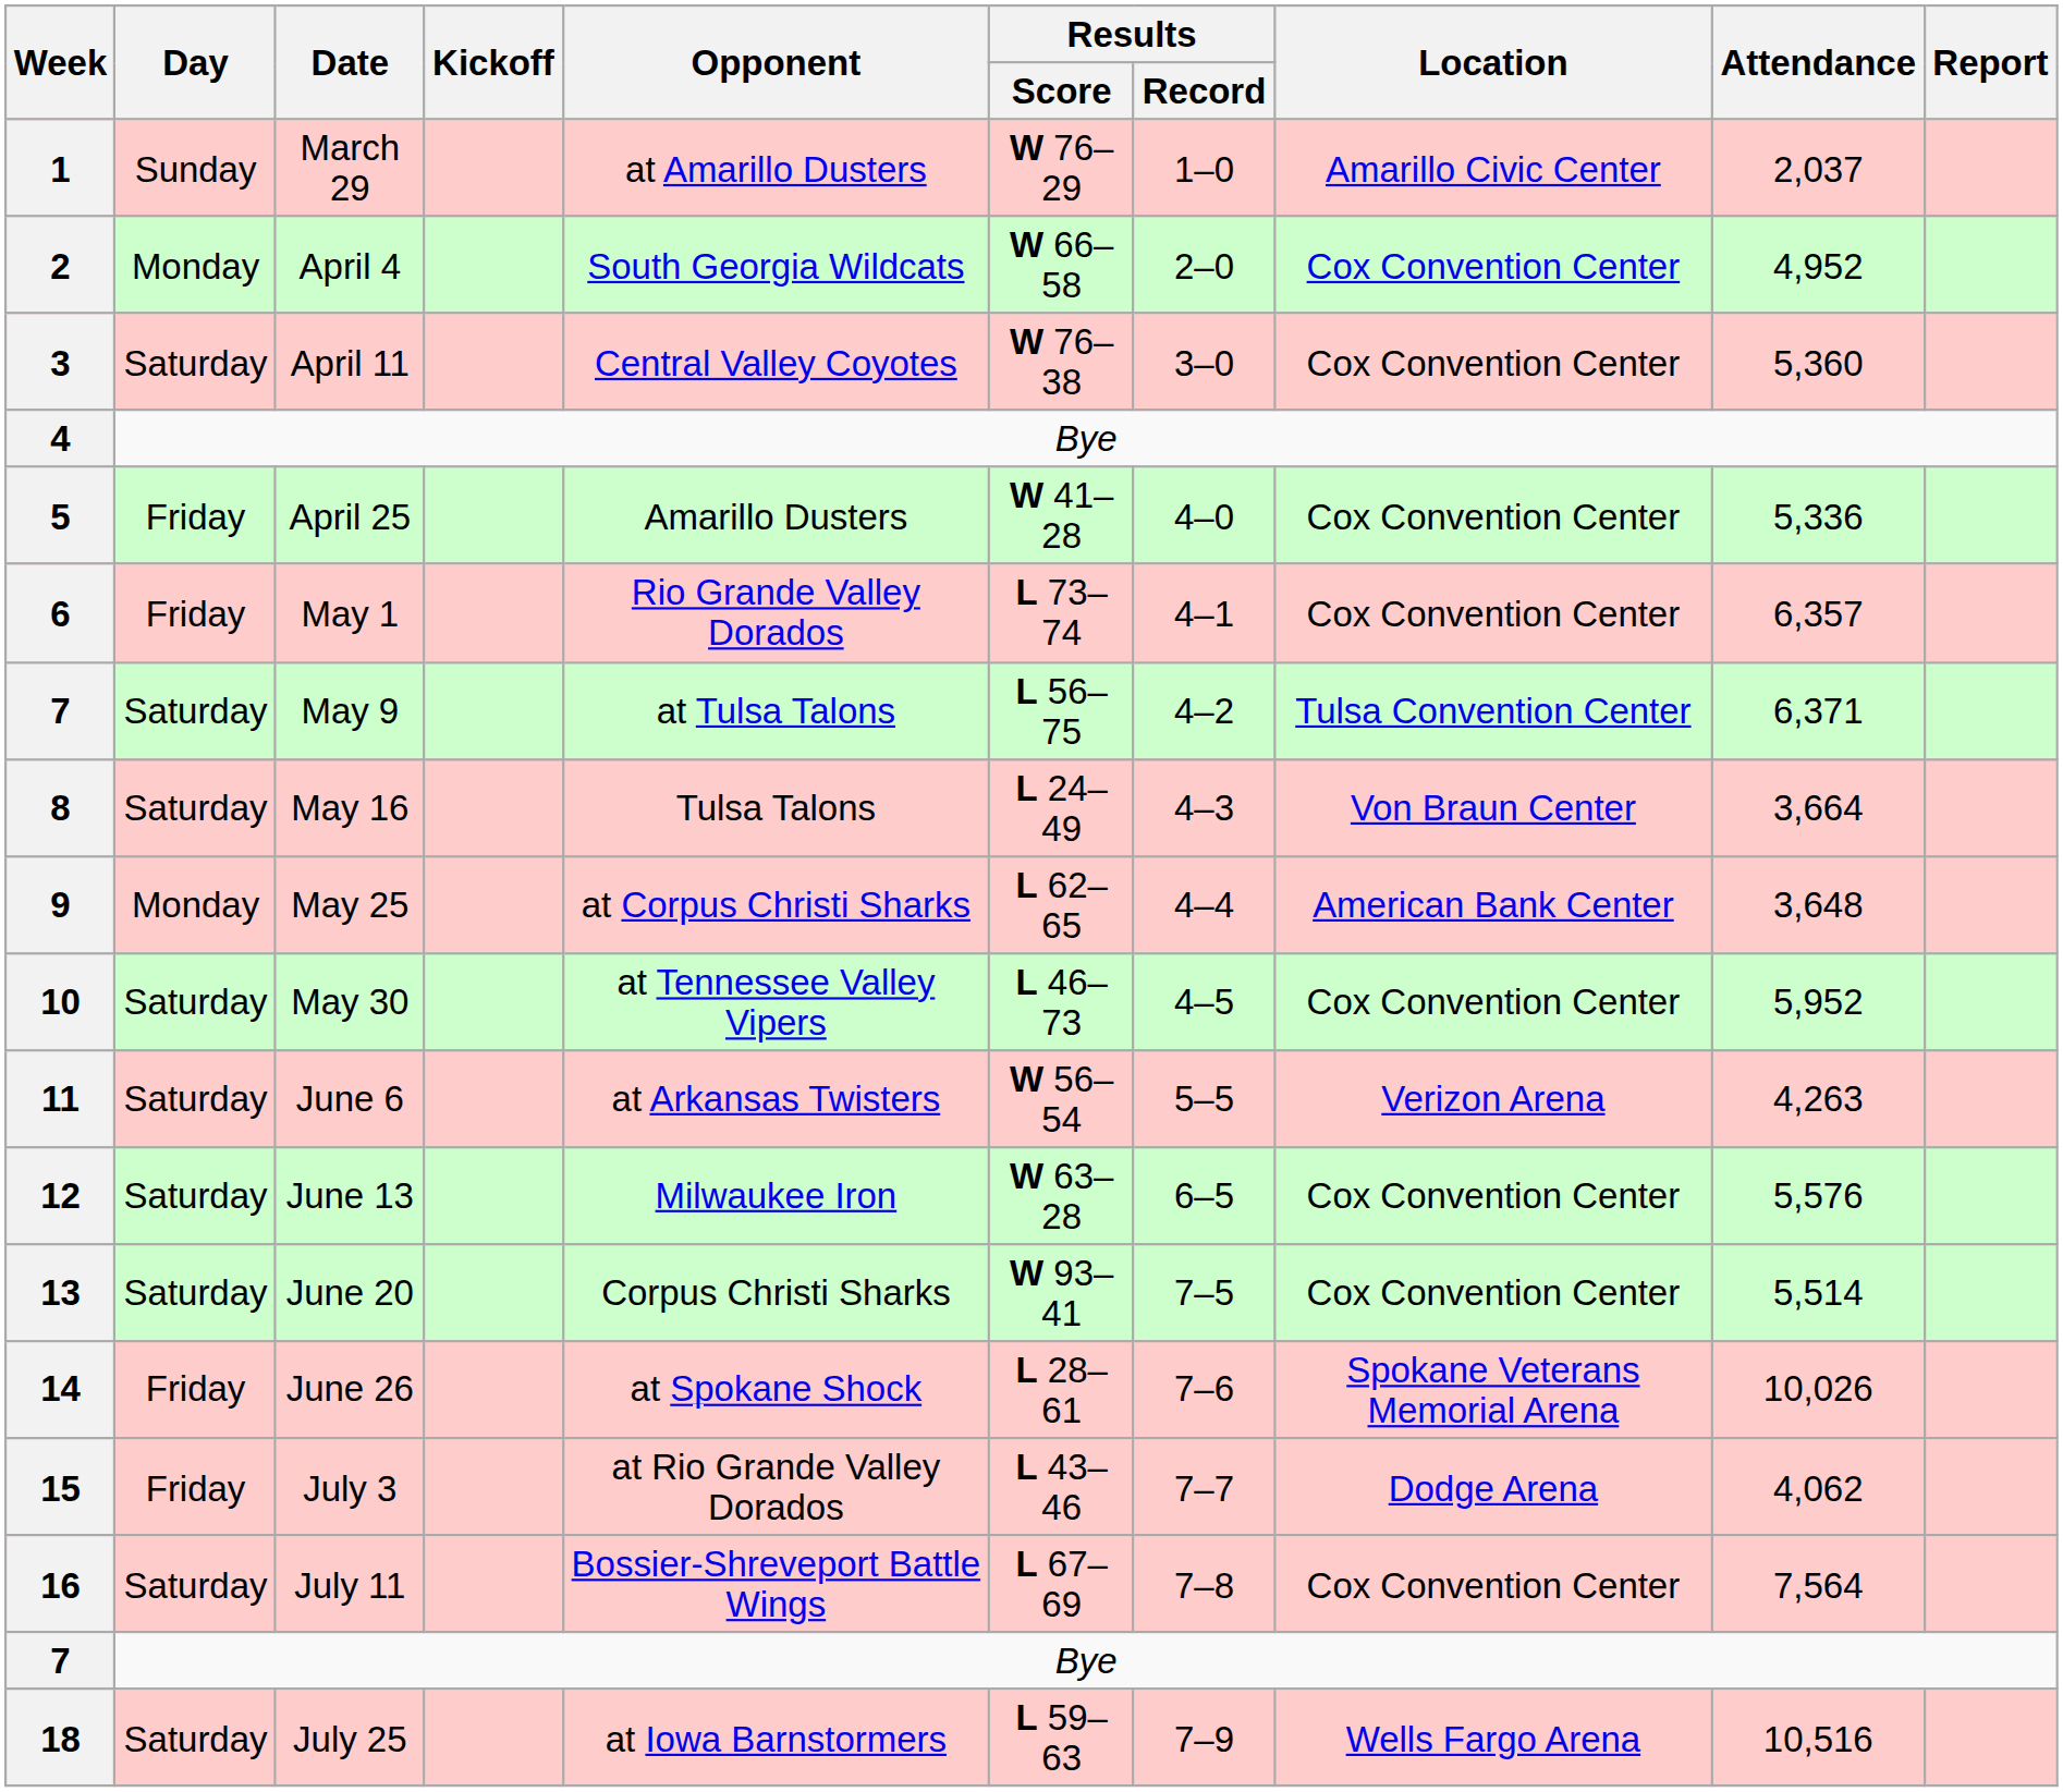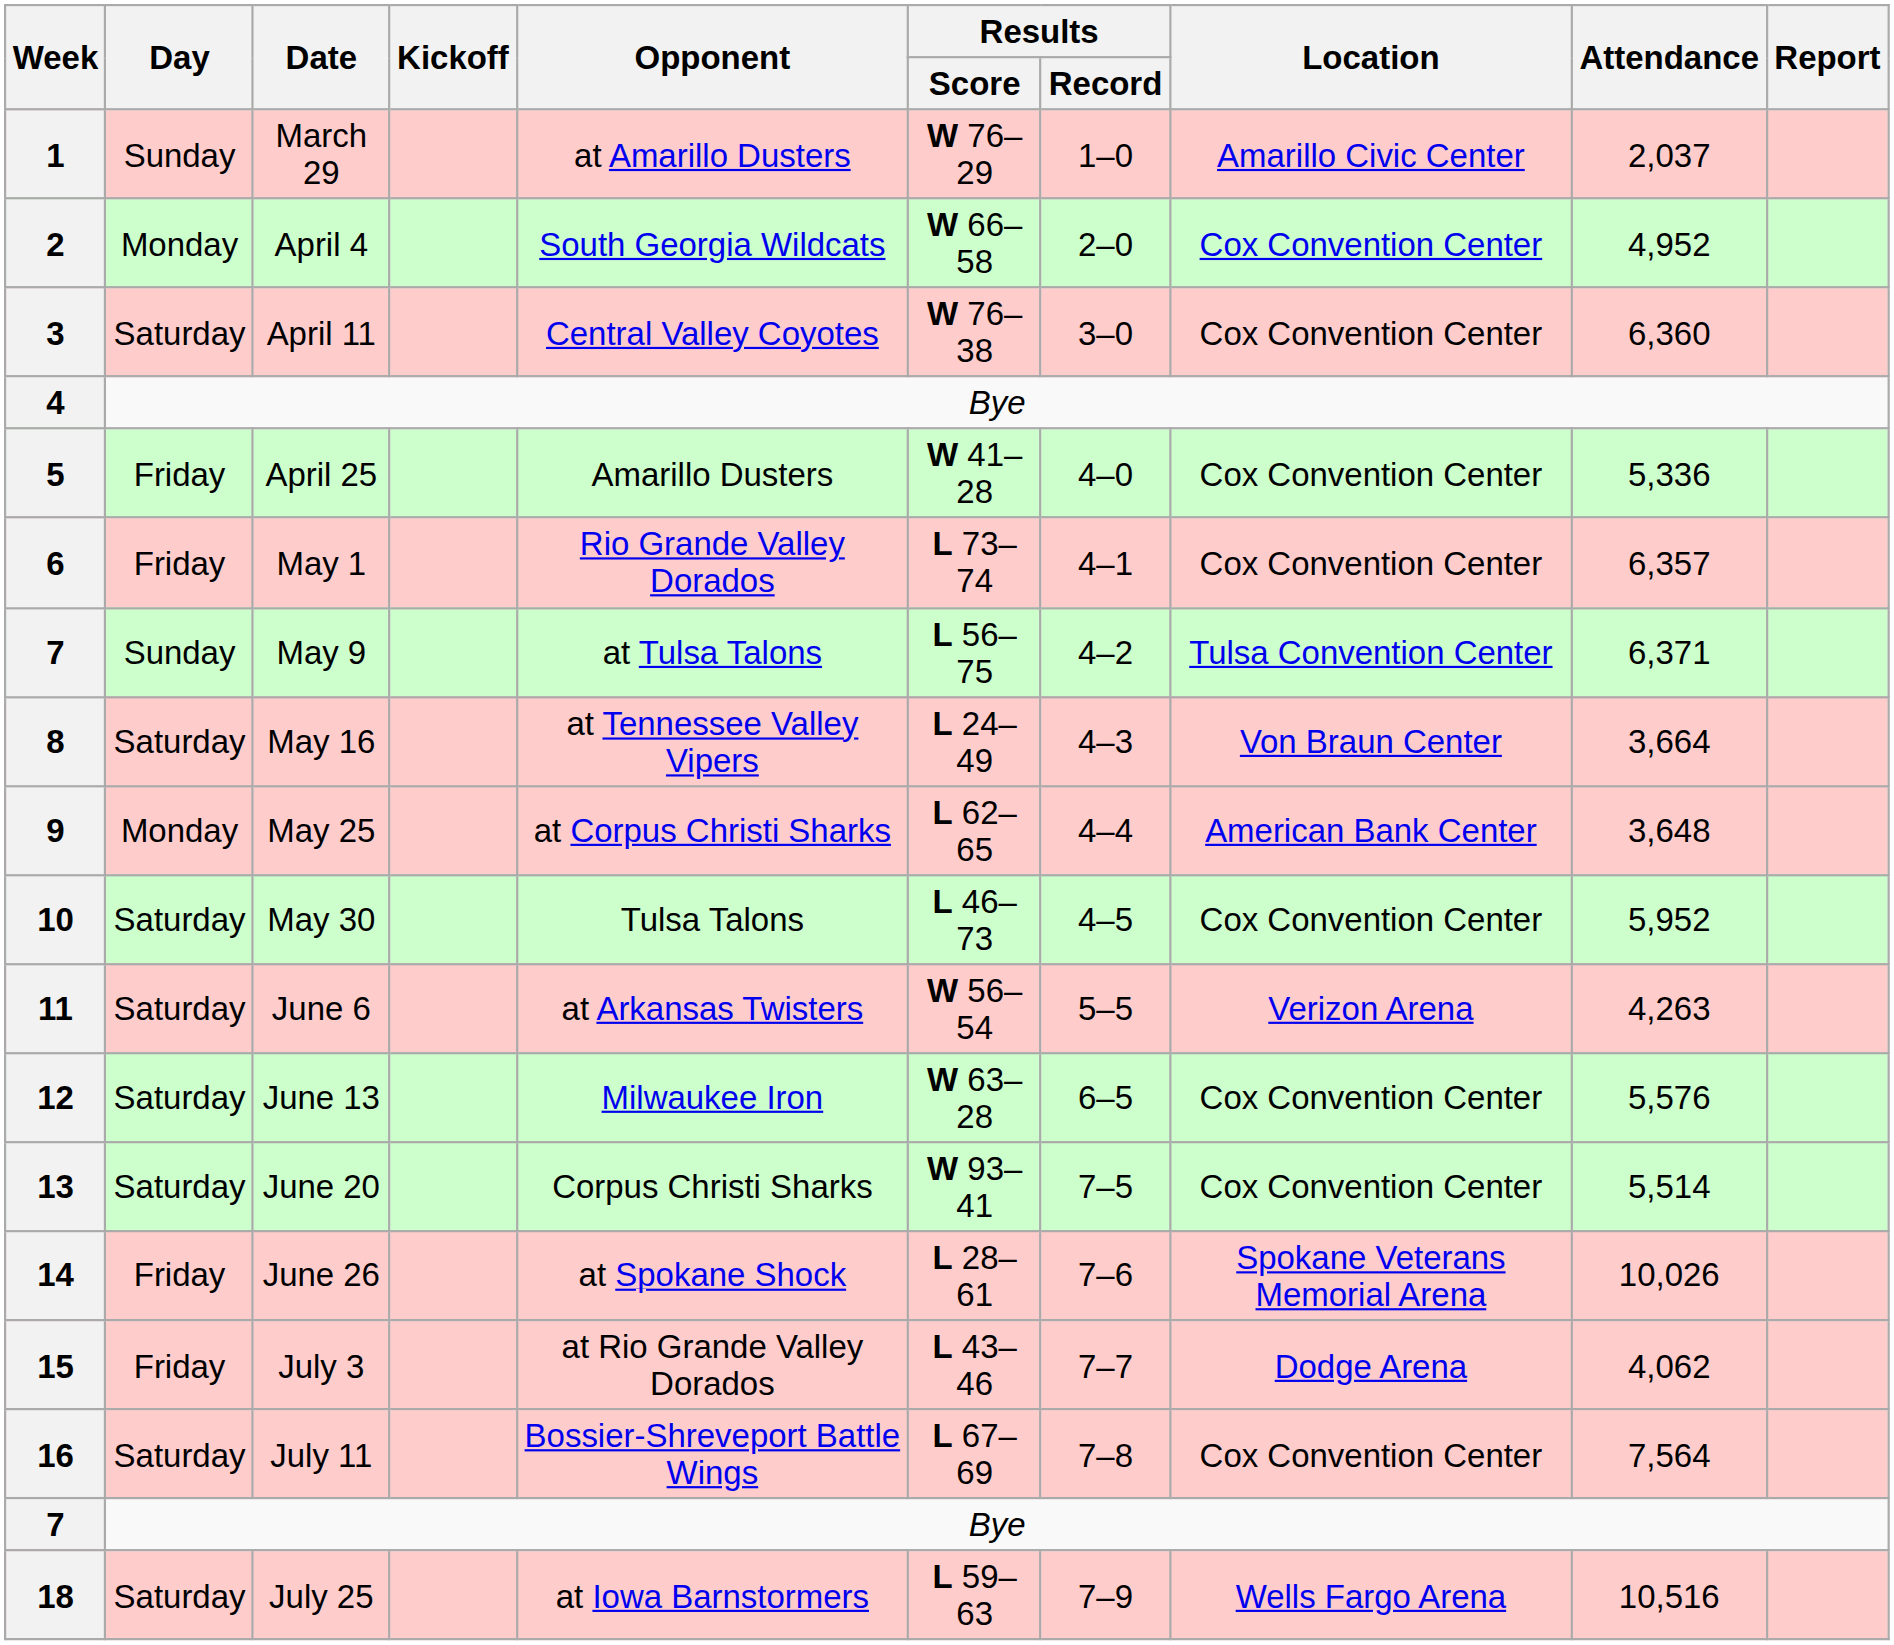 <table class="wikitable" style="font-size: 95%;">
 <tr>
 <th rowspan=2>Week</th>
 <th rowspan=2>Day</th>
 <th rowspan=2>Date</th>
 <th rowspan=2>Kickoff</th>
 <th rowspan=2>Opponent</th>
 <th colspan=2>Results</th>
 <th rowspan=2>Location</th>
 <th rowspan=2>Attendance</th>
 <th rowspan=2>Report</th>
 </tr>
 <tr>
 <th>Score</th>
 <th>Record</th>
 </tr>
 <tr style= background:#ffcccc>
 <th align="center"><strong>1</strong></th>
 <td align="center">Sunday</td>
 <td align="center">March 29</td>
 <td align="center"></td>
 <td align="center">at <a href='#'>Amarillo Dusters</a></td>
 <td align="center"><strong>W</strong> 76–29</td>
 <td align="center">1–0</td>
 <td align="center"><a href='#'>Amarillo Civic Center</a></td>
 <td align="center">2,037</td>
 <td align="center"></td>
 </tr>
 <tr style= background:#ccffcc>
 <th align="center"><strong>2</strong></th>
 <td align="center">Monday</td>
 <td align="center">April 4</td>
 <td align="center"></td>
 <td align="center"><a href='#'>South Georgia Wildcats</a></td>
 <td align="center"><strong>W</strong> 66–58</td>
 <td align="center">2–0</td>
 <td align="center"><a href='#'>Cox Convention Center</a></td>
 <td align="center">4,952</td>
 <td align="center"></td>
 </tr>
 <tr style= background:#ffcccc>
 <th align="center"><strong>3</strong></th>
 <td align="center">Saturday</td>
 <td align="center">April 11</td>
 <td align="center"></td>
 <td align="center"><a href='#'>Central Valley Coyotes</a></td>
 <td align="center"><strong>W</strong> 76–38</td>
 <td align="center">3–0</td>
 <td align="center">Cox Convention Center</td>
-<td align="center">5,360</td>
+<td align="center">6,360</td>
 <td align="center"></td>
 </tr>
 <tr style=>
 <th align="center"><strong>4</strong></th>
 <td colspan=9 align="center" valign="middle"><em>Bye</em></td>
 </tr>
 <tr style= background:#ccffcc>
 <th align="center"><strong>5</strong></th>
 <td align="center">Friday</td>
 <td align="center">April 25</td>
 <td align="center"></td>
 <td align="center">Amarillo Dusters</td>
 <td align="center"><strong>W</strong> 41–28</td>
 <td align="center">4–0</td>
 <td align="center">Cox Convention Center</td>
 <td align="center">5,336</td>
 <td align="center"></td>
 </tr>
 <tr style= background:#ffcccc>
 <th align="center"><strong>6</strong></th>
 <td align="center">Friday</td>
 <td align="center">May 1</td>
 <td align="center"></td>
 <td align="center"><a href='#'>Rio Grande Valley Dorados</a></td>
 <td align="center"><strong>L</strong> 73–74</td>
 <td align="center">4–1</td>
 <td align="center">Cox Convention Center</td>
 <td align="center">6,357</td>
 <td align="center"></td>
 </tr>
 <tr style= background:#ccffcc>
 <th align="center"><strong>7</strong></th>
-<td align="center">Saturday</td>
+<td align="center">Sunday</td>
 <td align="center">May 9</td>
 <td align="center"></td>
 <td align="center">at <a href='#'>Tulsa Talons</a></td>
 <td align="center"><strong>L</strong> 56–75</td>
 <td align="center">4–2</td>
 <td align="center"><a href='#'>Tulsa Convention Center</a></td>
 <td align="center">6,371</td>
 <td align="center"></td>
 </tr>
 <tr style= background:#ffcccc>
 <th align="center"><strong>8</strong></th>
 <td align="center">Saturday</td>
 <td align="center">May 16</td>
 <td align="center"></td>
-<td align="center">Tulsa Talons</td>
+<td align="center">at <a href='#'>Tennessee Valley Vipers</a></td>
 <td align="center"><strong>L</strong> 24–49</td>
 <td align="center">4–3</td>
 <td align="center"><a href='#'>Von Braun Center</a></td>
 <td align="center">3,664</td>
 <td align="center"></td>
 </tr>
 <tr style= background:#ffcccc>
 <th align="center"><strong>9</strong></th>
 <td align="center">Monday</td>
 <td align="center">May 25</td>
 <td align="center"></td>
 <td align="center">at <a href='#'>Corpus Christi Sharks</a></td>
 <td align="center"><strong>L</strong> 62–65</td>
 <td align="center">4–4</td>
 <td align="center"><a href='#'>American Bank Center</a></td>
 <td align="center">3,648</td>
 <td align="center"></td>
 </tr>
 <tr style= background:#ccffcc>
 <th align="center"><strong>10</strong></th>
 <td align="center">Saturday</td>
 <td align="center">May 30</td>
 <td align="center"></td>
-<td align="center">at <a href='#'>Tennessee Valley Vipers</a></td>
+<td align="center">Tulsa Talons</td>
 <td align="center"><strong>L</strong> 46–73</td>
 <td align="center">4–5</td>
 <td align="center">Cox Convention Center</td>
 <td align="center">5,952</td>
 <td align="center"></td>
 </tr>
 <tr style= background:#ffcccc>
 <th align="center"><strong>11</strong></th>
 <td align="center">Saturday</td>
 <td align="center">June 6</td>
 <td align="center"></td>
 <td align="center">at <a href='#'>Arkansas Twisters</a></td>
 <td align="center"><strong>W</strong> 56–54</td>
 <td align="center">5–5</td>
 <td align="center"><a href='#'>Verizon Arena</a></td>
 <td align="center">4,263</td>
 <td align="center"></td>
 </tr>
 <tr style= background:#ccffcc>
 <th align="center"><strong>12</strong></th>
 <td align="center">Saturday</td>
 <td align="center">June 13</td>
 <td align="center"></td>
 <td align="center"><a href='#'>Milwaukee Iron</a></td>
 <td align="center"><strong>W</strong> 63–28</td>
 <td align="center">6–5</td>
 <td align="center">Cox Convention Center</td>
 <td align="center">5,576</td>
 <td align="center"></td>
 </tr>
 <tr style= background:#ccffcc>
 <th align="center"><strong>13</strong></th>
 <td align="center">Saturday</td>
 <td align="center">June 20</td>
 <td align="center"></td>
 <td align="center">Corpus Christi Sharks</td>
 <td align="center"><strong>W</strong> 93–41</td>
 <td align="center">7–5</td>
 <td align="center">Cox Convention Center</td>
 <td align="center">5,514</td>
 <td align="center"></td>
 </tr>
 <tr style= background:#ffcccc>
 <th align="center"><strong>14</strong></th>
 <td align="center">Friday</td>
 <td align="center">June 26</td>
 <td align="center"></td>
 <td align="center">at <a href='#'>Spokane Shock</a></td>
 <td align="center"><strong>L</strong> 28–61</td>
 <td align="center">7–6</td>
 <td align="center"><a href='#'>Spokane Veterans Memorial Arena</a></td>
 <td align="center">10,026</td>
 <td align="center"></td>
 </tr>
 <tr style= background:#ffcccc>
 <th align="center"><strong>15</strong></th>
 <td align="center">Friday</td>
 <td align="center">July 3</td>
 <td align="center"></td>
 <td align="center">at Rio Grande Valley Dorados</td>
 <td align="center"><strong>L</strong> 43–46</td>
 <td align="center">7–7</td>
 <td align="center"><a href='#'>Dodge Arena</a></td>
 <td align="center">4,062</td>
 <td align="center"></td>
 </tr>
 <tr style= background:#ffcccc>
 <th align="center"><strong>16</strong></th>
 <td align="center">Saturday</td>
 <td align="center">July 11</td>
 <td align="center"></td>
 <td align="center"><a href='#'>Bossier-Shreveport Battle Wings</a></td>
 <td align="center"><strong>L</strong> 67–69</td>
 <td align="center">7–8</td>
 <td align="center">Cox Convention Center</td>
 <td align="center">7,564</td>
 <td align="center"></td>
 </tr>
 <tr style=>
 <th align="center"><strong>7</strong></th>
 <td colspan=9 align="center" valign="middle"><em>Bye</em></td>
 </tr>
 <tr style= background:#ffcccc>
 <th align="center"><strong>18</strong></th>
 <td align="center">Saturday</td>
 <td align="center">July 25</td>
 <td align="center"></td>
 <td align="center">at <a href='#'>Iowa Barnstormers</a></td>
 <td align="center"><strong>L</strong> 59–63</td>
 <td align="center">7–9</td>
 <td align="center"><a href='#'>Wells Fargo Arena</a></td>
 <td align="center">10,516</td>
 <td align="center"></td>
 </tr>
 </table>
